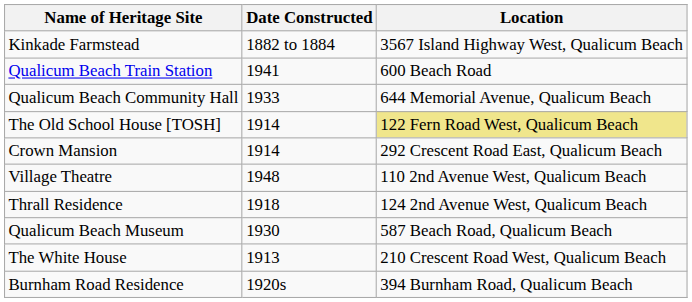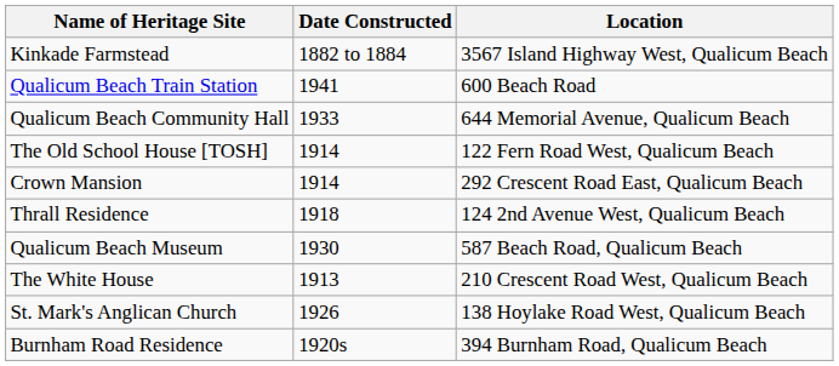 <table class="wikitable sortable mw-collapsible">
 <tr>
 <th>Name of Heritage Site</th>
 <th>Date Constructed</th>
 <th>Location</th>
 </tr>
 <tr>
 <td>Kinkade Farmstead</td>
 <td>1882 to 1884</td>
 <td>3567 Island Highway West, Qualicum Beach</td>
 </tr>
 <tr>
 <td><a href='#'>Qualicum Beach Train Station</a></td>
 <td>1941</td>
 <td>600 Beach Road</td>
 </tr>
 <tr>
 <td>Qualicum Beach Community Hall</td>
 <td>1933</td>
 <td>644 Memorial Avenue, Qualicum Beach</td>
 </tr>
 <tr>
 <td>The Old School House [TOSH]</td>
 <td>1914</td>
-<td style="background: khaki;">122 Fern Road West, Qualicum Beach</td>
+<td>122 Fern Road West, Qualicum Beach</td>
 </tr>
 <tr>
 <td>Crown Mansion</td>
 <td>1914</td>
 <td>292 Crescent Road East, Qualicum Beach</td>
-</tr>
-<tr>
-<td>Village Theatre</td>
-<td>1948</td>
-<td>110 2nd Avenue West, Qualicum Beach</td>
 </tr>
 <tr>
 <td>Thrall Residence</td>
 <td>1918</td>
 <td>124 2nd Avenue West, Qualicum Beach</td>
 </tr>
 <tr>
 <td>Qualicum Beach Museum</td>
 <td>1930</td>
 <td>587 Beach Road, Qualicum Beach</td>
 </tr>
 <tr>
 <td>The White House</td>
 <td>1913</td>
 <td>210 Crescent Road West, Qualicum Beach</td>
 </tr>
 <tr>
+<td>St. Mark's Anglican Church</td>
+<td>1926</td>
+<td>138 Hoylake Road West, Qualicum Beach</td>
+</tr>
+<tr>
 <td>Burnham Road Residence</td>
 <td>1920s</td>
 <td>394 Burnham Road, Qualicum Beach</td>
 </tr>
 </table>
